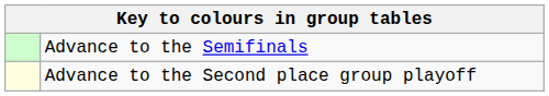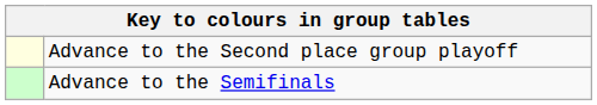 <table class="wikitable" style="text-align: center; width: 400px;">
 <tr>
 <th colspan=2>Key to colours in group tables</th>
 </tr>
 <tr>
+<td bgcolor=#ffffe0 style="width: 20px;"></td>
+<td align=left>Advance to the Second place group playoff</td>
+</tr>
+<tr>
 <td bgcolor=#ccffcc style="width: 20px;"></td>
 <td align=left>Advance to the <a href='#'>Semifinals</a></td>
 </tr>
-<tr>
-<td bgcolor=#ffffe0 style="width: 20px;"></td>
-<td align=left>Advance to the Second place group playoff</td>
-</tr>
 </table>
